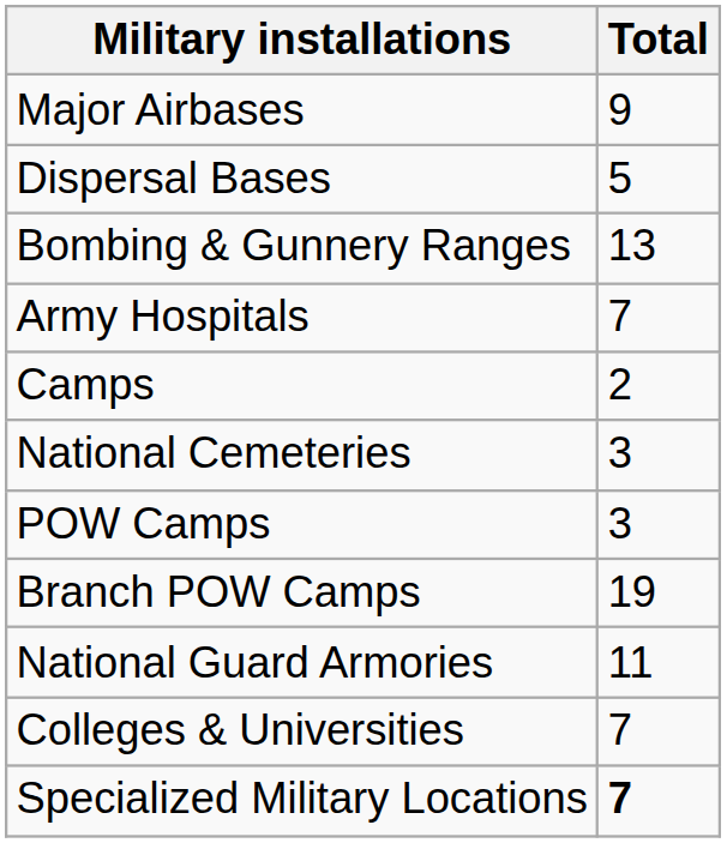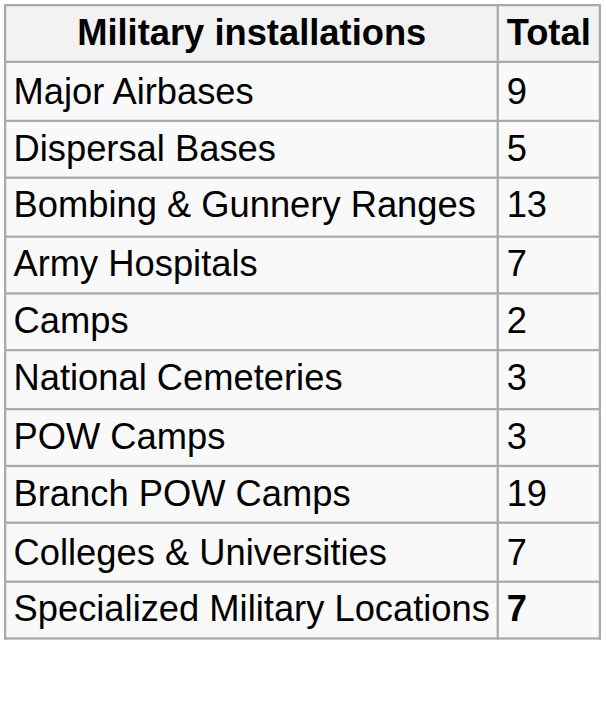 <table class="wikitable">
 <tr>
 <th scope="col">Military installations</th>
 <th scope="col">Total</th>
 </tr>
 <tr>
 <td>Major Airbases</td>
 <td>9</td>
 </tr>
 <tr>
 <td>Dispersal Bases</td>
 <td>5</td>
 </tr>
 <tr>
 <td>Bombing & Gunnery Ranges</td>
 <td>13</td>
 </tr>
 <tr>
 <td>Army Hospitals</td>
 <td>7</td>
 </tr>
 <tr>
 <td>Camps</td>
 <td>2</td>
 </tr>
 <tr>
 <td>National Cemeteries</td>
 <td>3</td>
 </tr>
 <tr>
 <td>POW Camps</td>
 <td>3</td>
 </tr>
 <tr>
 <td>Branch POW Camps</td>
 <td>19</td>
 </tr>
 <tr>
-<td>National Guard Armories</td>
-<td>11</td>
-</tr>
-<tr>
 <td>Colleges & Universities</td>
 <td>7</td>
 </tr>
 <tr>
 <td>Specialized Military Locations</td>
 <td><strong>7</strong></td>
 </tr>
 </table>
